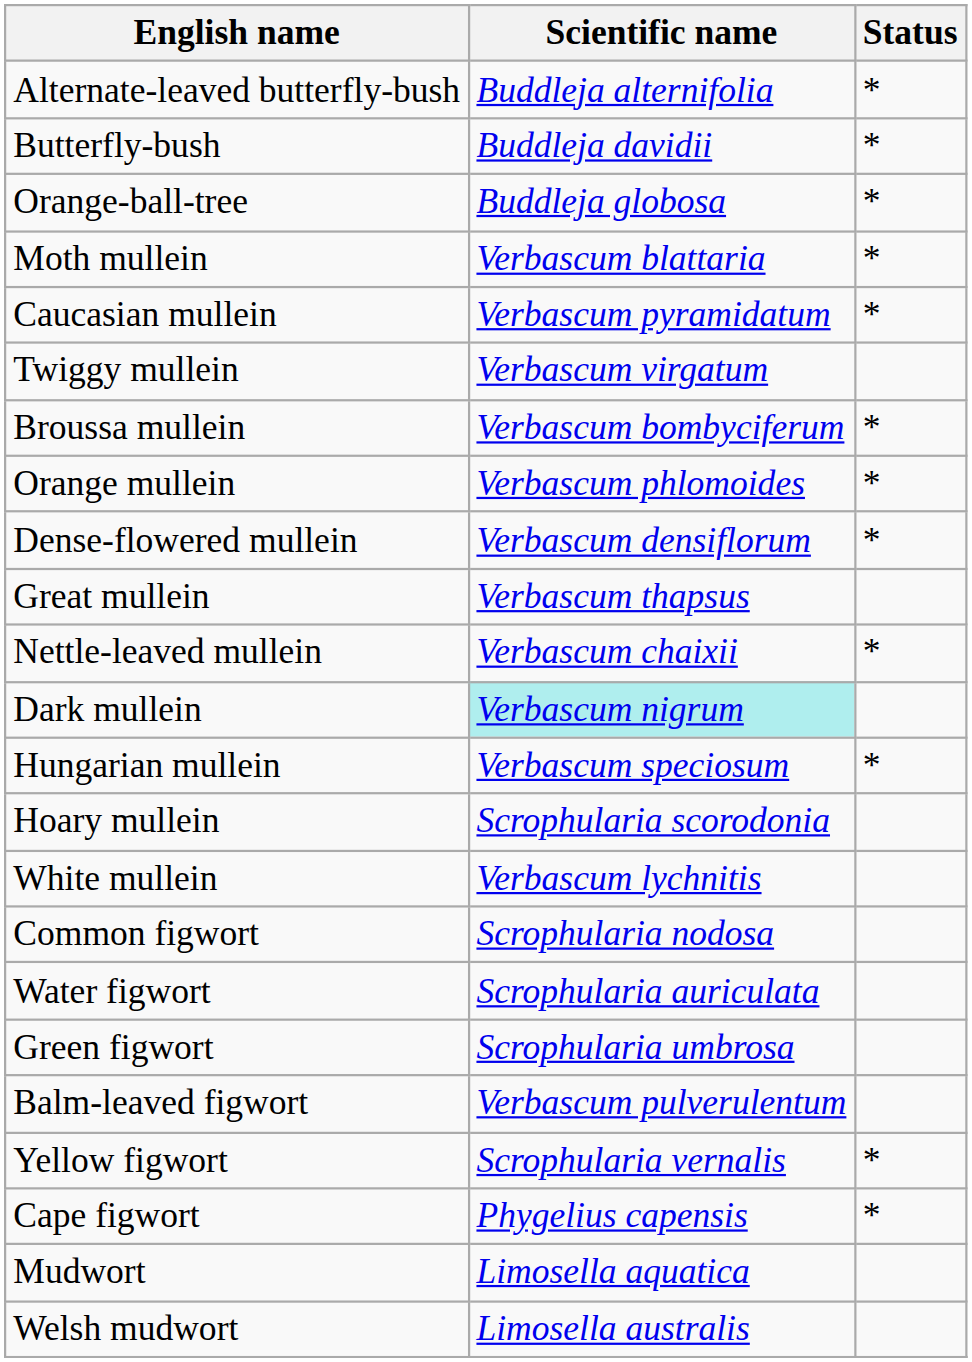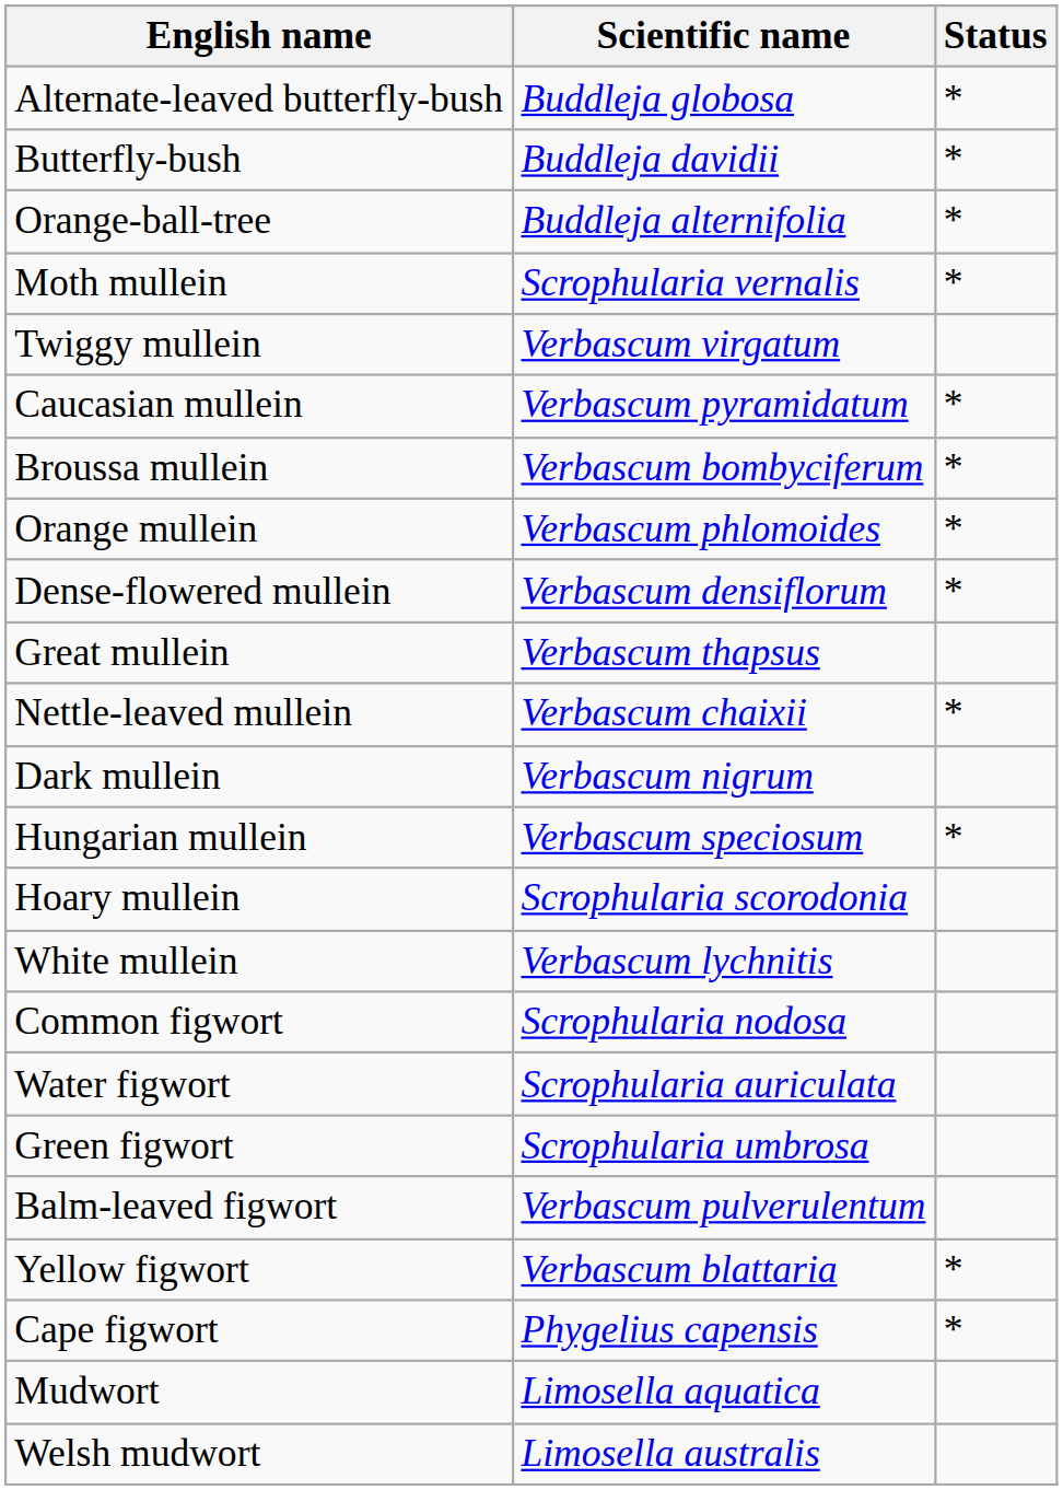 <table class="wikitable" |>
 <tr>
 <th>English name</th>
 <th>Scientific name</th>
 <th>Status</th>
 </tr>
 <tr>
 <td>Alternate-leaved butterfly-bush</td>
-<td><em><a href='#'>Buddleja alternifolia</a></em></td>
+<td><em><a href='#'>Buddleja globosa</a></em></td>
 <td>*</td>
 </tr>
 <tr>
 <td>Butterfly-bush</td>
 <td><em><a href='#'>Buddleja davidii</a></em></td>
 <td>*</td>
 </tr>
 <tr>
 <td>Orange-ball-tree</td>
-<td><em><a href='#'>Buddleja globosa</a></em></td>
+<td><em><a href='#'>Buddleja alternifolia</a></em></td>
 <td>*</td>
 </tr>
 <tr>
 <td>Moth mullein</td>
-<td><em><a href='#'>Verbascum blattaria</a></em></td>
-<td>*</td>
-</tr>
-<tr>
-<td>Caucasian mullein</td>
-<td><em><a href='#'>Verbascum pyramidatum</a></em></td>
+<td><em><a href='#'>Scrophularia vernalis</a></em></td>
 <td>*</td>
 </tr>
 <tr>
 <td>Twiggy mullein</td>
 <td><em><a href='#'>Verbascum virgatum</a></em></td>
 <td></td>
+</tr>
+<tr>
+<td>Caucasian mullein</td>
+<td><em><a href='#'>Verbascum pyramidatum</a></em></td>
+<td>*</td>
 </tr>
 <tr>
 <td>Broussa mullein</td>
 <td><em><a href='#'>Verbascum bombyciferum</a></em></td>
 <td>*</td>
 </tr>
 <tr>
 <td>Orange mullein</td>
 <td><em><a href='#'>Verbascum phlomoides</a></em></td>
 <td>*</td>
 </tr>
 <tr>
 <td>Dense-flowered mullein</td>
 <td><em><a href='#'>Verbascum densiflorum</a></em></td>
 <td>*</td>
 </tr>
 <tr>
 <td>Great mullein</td>
 <td><em><a href='#'>Verbascum thapsus</a></em></td>
 <td></td>
 </tr>
 <tr>
 <td>Nettle-leaved mullein</td>
 <td><em><a href='#'>Verbascum chaixii</a></em></td>
 <td>*</td>
 </tr>
 <tr>
 <td>Dark mullein</td>
-<td style="background: paleturquoise;"><em><a href='#'>Verbascum nigrum</a></em></td>
+<td><em><a href='#'>Verbascum nigrum</a></em></td>
 <td></td>
 </tr>
 <tr>
 <td>Hungarian mullein</td>
 <td><em><a href='#'>Verbascum speciosum</a></em></td>
 <td>*</td>
 </tr>
 <tr>
 <td>Hoary mullein</td>
 <td><em><a href='#'>Scrophularia scorodonia</a></em></td>
 <td></td>
 </tr>
 <tr>
 <td>White mullein</td>
 <td><em><a href='#'>Verbascum lychnitis</a></em></td>
 <td></td>
 </tr>
 <tr>
 <td>Common figwort</td>
 <td><em><a href='#'>Scrophularia nodosa</a></em></td>
 <td></td>
 </tr>
 <tr>
 <td>Water figwort</td>
 <td><em><a href='#'>Scrophularia auriculata</a></em></td>
 <td></td>
 </tr>
 <tr>
 <td>Green figwort</td>
 <td><em><a href='#'>Scrophularia umbrosa</a></em></td>
 <td></td>
 </tr>
 <tr>
 <td>Balm-leaved figwort</td>
 <td><em><a href='#'>Verbascum pulverulentum</a></em></td>
 <td></td>
 </tr>
 <tr>
 <td>Yellow figwort</td>
-<td><em><a href='#'>Scrophularia vernalis</a></em></td>
+<td><em><a href='#'>Verbascum blattaria</a></em></td>
 <td>*</td>
 </tr>
 <tr>
 <td>Cape figwort</td>
 <td><em><a href='#'>Phygelius capensis</a></em></td>
 <td>*</td>
 </tr>
 <tr>
 <td>Mudwort</td>
 <td><em><a href='#'>Limosella aquatica</a></em></td>
 <td></td>
 </tr>
 <tr>
 <td>Welsh mudwort</td>
 <td><em><a href='#'>Limosella australis</a></em></td>
 <td></td>
 </tr>
 <tr>
 </tr>
 </table>
